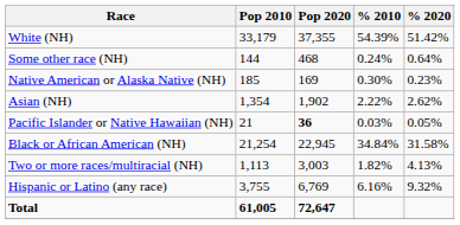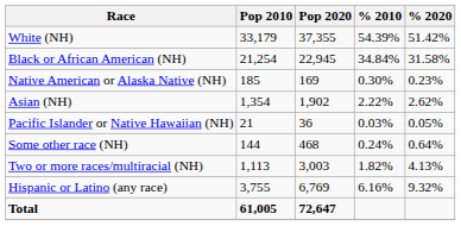 <table class="wikitable">
 <tr>
 <th>Race</th>
 <th>Pop 2010</th>
 <th>Pop 2020</th>
 <th>% 2010</th>
 <th>% 2020</th>
 </tr>
 <tr>
 <td><a href='#'>White</a> (NH)</td>
 <td>33,179</td>
 <td>37,355</td>
 <td>54.39%</td>
 <td>51.42%</td>
 </tr>
 <tr>
-<td><a href='#'>Some other race</a> (NH)</td>
-<td>144</td>
-<td>468</td>
-<td>0.24%</td>
-<td>0.64%</td>
+<td><a href='#'>Black or African American</a> (NH)</td>
+<td>21,254</td>
+<td>22,945</td>
+<td>34.84%</td>
+<td>31.58%</td>
 </tr>
 <tr>
 <td><a href='#'>Native American</a> or <a href='#'>Alaska Native</a> (NH)</td>
 <td>185</td>
 <td>169</td>
 <td>0.30%</td>
 <td>0.23%</td>
 </tr>
 <tr>
 <td><a href='#'>Asian</a> (NH)</td>
 <td>1,354</td>
 <td>1,902</td>
 <td>2.22%</td>
 <td>2.62%</td>
 </tr>
 <tr>
 <td><a href='#'>Pacific Islander</a> or <a href='#'>Native Hawaiian</a> (NH)</td>
 <td>21</td>
-<td><strong>36</strong></td>
+<td>36</td>
 <td>0.03%</td>
 <td>0.05%</td>
 </tr>
 <tr>
-<td><a href='#'>Black or African American</a> (NH)</td>
-<td>21,254</td>
-<td>22,945</td>
-<td>34.84%</td>
-<td>31.58%</td>
+<td><a href='#'>Some other race</a> (NH)</td>
+<td>144</td>
+<td>468</td>
+<td>0.24%</td>
+<td>0.64%</td>
 </tr>
 <tr>
 <td><a href='#'>Two or more races/multiracial</a> (NH)</td>
 <td>1,113</td>
 <td>3,003</td>
 <td>1.82%</td>
 <td>4.13%</td>
 </tr>
 <tr>
 <td><a href='#'>Hispanic or Latino</a> (any race)</td>
 <td>3,755</td>
 <td>6,769</td>
 <td>6.16%</td>
 <td>9.32%</td>
 </tr>
 <tr>
 <td><strong>Total</strong></td>
 <td><strong>61,005</strong></td>
 <td><strong>72,647</strong></td>
 <td></td>
 <td></td>
 </tr>
 <tr>
 </tr>
 </table>
